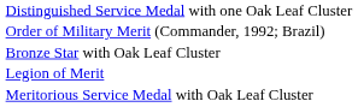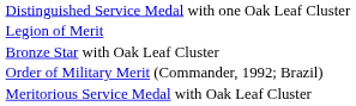 <table>
 <tr>
 <td></td>
 <td><a href='#'>Distinguished Service Medal</a> with one Oak Leaf Cluster</td>
 </tr>
 <tr>
 <td></td>
-<td><a href='#'>Order of Military Merit</a> (Commander, 1992; Brazil)</td>
+<td><a href='#'>Legion of Merit</a></td>
 </tr>
 <tr>
 <td></td>
 <td><a href='#'>Bronze Star</a> with Oak Leaf Cluster</td>
 </tr>
 <tr>
 <td></td>
-<td><a href='#'>Legion of Merit</a></td>
+<td><a href='#'>Order of Military Merit</a> (Commander, 1992; Brazil)</td>
 </tr>
 <tr>
 <td></td>
 <td><a href='#'>Meritorious Service Medal</a> with Oak Leaf Cluster</td>
 </tr>
 </table>
